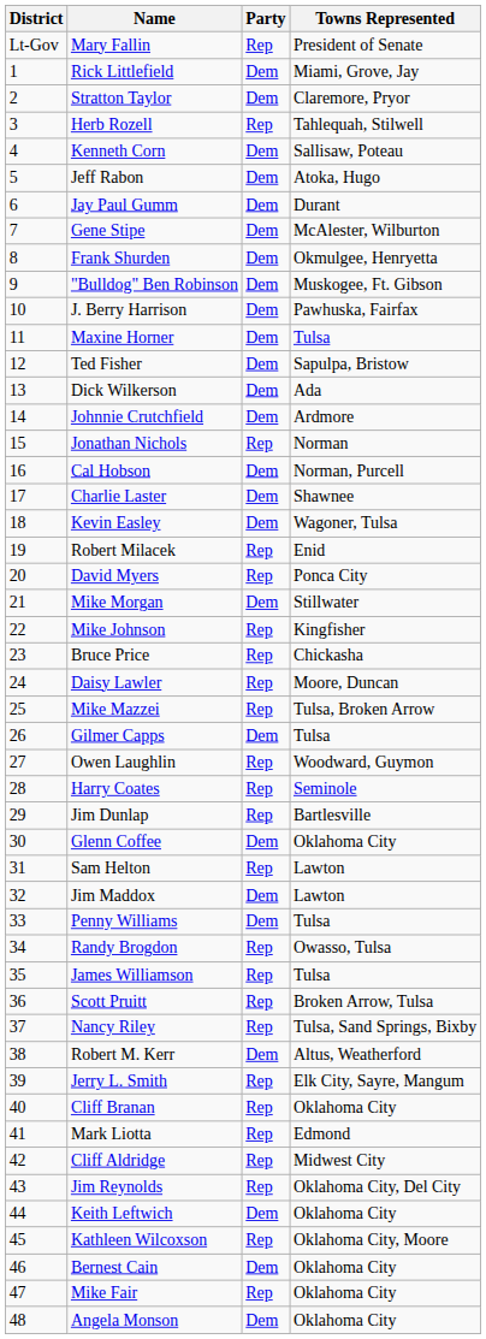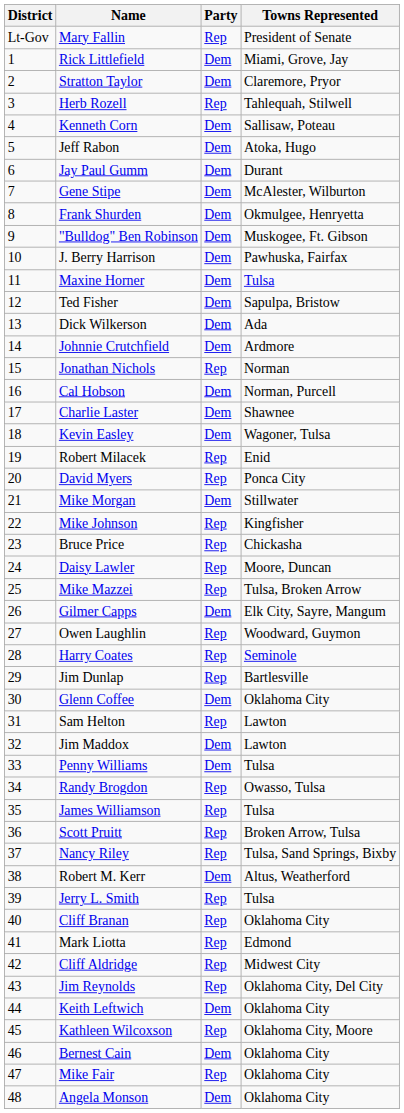 <table class="wikitable sortable">
 <tr>
 <th>District</th>
 <th>Name</th>
 <th>Party</th>
 <th>Towns Represented</th>
 </tr>
 <tr>
 <td>Lt-Gov</td>
 <td><a href='#'>Mary Fallin</a></td>
 <td><a href='#'>Rep</a></td>
 <td>President of Senate</td>
 </tr>
 <tr>
 <td>1</td>
 <td><a href='#'>Rick Littlefield</a></td>
 <td><a href='#'>Dem</a></td>
 <td>Miami, Grove, Jay</td>
 </tr>
 <tr>
 <td>2</td>
 <td><a href='#'>Stratton Taylor</a></td>
 <td><a href='#'>Dem</a></td>
 <td>Claremore, Pryor</td>
 </tr>
 <tr>
 <td>3</td>
 <td><a href='#'>Herb Rozell</a></td>
 <td><a href='#'>Rep</a></td>
 <td>Tahlequah, Stilwell</td>
 </tr>
 <tr>
 <td>4</td>
 <td><a href='#'>Kenneth Corn</a></td>
 <td><a href='#'>Dem</a></td>
 <td>Sallisaw, Poteau</td>
 </tr>
 <tr>
 <td>5</td>
 <td>Jeff Rabon</td>
 <td><a href='#'>Dem</a></td>
 <td>Atoka, Hugo</td>
 </tr>
 <tr>
 <td>6</td>
 <td><a href='#'>Jay Paul Gumm</a></td>
 <td><a href='#'>Dem</a></td>
 <td>Durant</td>
 </tr>
 <tr>
 <td>7</td>
 <td><a href='#'>Gene Stipe</a></td>
 <td><a href='#'>Dem</a></td>
 <td>McAlester, Wilburton</td>
 </tr>
 <tr>
 <td>8</td>
 <td><a href='#'>Frank Shurden</a></td>
 <td><a href='#'>Dem</a></td>
 <td>Okmulgee, Henryetta</td>
 </tr>
 <tr>
 <td>9</td>
 <td><a href='#'>"Bulldog" Ben Robinson</a></td>
 <td><a href='#'>Dem</a></td>
 <td>Muskogee, Ft. Gibson</td>
 </tr>
 <tr>
 <td>10</td>
 <td>J. Berry Harrison</td>
 <td><a href='#'>Dem</a></td>
 <td>Pawhuska, Fairfax</td>
 </tr>
 <tr>
 <td>11</td>
 <td><a href='#'>Maxine Horner</a></td>
 <td><a href='#'>Dem</a></td>
 <td><a href='#'>Tulsa</a></td>
 </tr>
 <tr>
 <td>12</td>
 <td>Ted Fisher</td>
 <td><a href='#'>Dem</a></td>
 <td>Sapulpa, Bristow</td>
 </tr>
 <tr>
 <td>13</td>
 <td>Dick Wilkerson</td>
 <td><a href='#'>Dem</a></td>
 <td>Ada</td>
 </tr>
 <tr>
 <td>14</td>
 <td><a href='#'>Johnnie Crutchfield</a></td>
 <td><a href='#'>Dem</a></td>
 <td>Ardmore</td>
 </tr>
 <tr>
 <td>15</td>
 <td><a href='#'>Jonathan Nichols</a></td>
 <td><a href='#'>Rep</a></td>
 <td>Norman</td>
 </tr>
 <tr>
 <td>16</td>
 <td><a href='#'>Cal Hobson</a></td>
 <td><a href='#'>Dem</a></td>
 <td>Norman, Purcell</td>
 </tr>
 <tr>
 <td>17</td>
 <td><a href='#'>Charlie Laster</a></td>
 <td><a href='#'>Dem</a></td>
 <td>Shawnee</td>
 </tr>
 <tr>
 <td>18</td>
 <td><a href='#'>Kevin Easley</a></td>
 <td><a href='#'>Dem</a></td>
 <td>Wagoner, Tulsa</td>
 </tr>
 <tr>
 <td>19</td>
 <td>Robert Milacek</td>
 <td><a href='#'>Rep</a></td>
 <td>Enid</td>
 </tr>
 <tr>
 <td>20</td>
 <td><a href='#'>David Myers</a></td>
 <td><a href='#'>Rep</a></td>
 <td>Ponca City</td>
 </tr>
 <tr>
 <td>21</td>
 <td><a href='#'>Mike Morgan</a></td>
 <td><a href='#'>Dem</a></td>
 <td>Stillwater</td>
 </tr>
 <tr>
 <td>22</td>
 <td><a href='#'>Mike Johnson</a></td>
 <td><a href='#'>Rep</a></td>
 <td>Kingfisher</td>
 </tr>
 <tr>
 <td>23</td>
 <td>Bruce Price</td>
 <td><a href='#'>Rep</a></td>
 <td>Chickasha</td>
 </tr>
 <tr>
 <td>24</td>
 <td><a href='#'>Daisy Lawler</a></td>
 <td><a href='#'>Rep</a></td>
 <td>Moore, Duncan</td>
 </tr>
 <tr>
 <td>25</td>
 <td><a href='#'>Mike Mazzei</a></td>
 <td><a href='#'>Rep</a></td>
 <td>Tulsa, Broken Arrow</td>
 </tr>
 <tr>
 <td>26</td>
 <td><a href='#'>Gilmer Capps</a></td>
 <td><a href='#'>Dem</a></td>
-<td>Tulsa</td>
+<td>Elk City, Sayre, Mangum</td>
 </tr>
 <tr>
 <td>27</td>
 <td>Owen Laughlin</td>
 <td><a href='#'>Rep</a></td>
 <td>Woodward, Guymon</td>
 </tr>
 <tr>
 <td>28</td>
 <td><a href='#'>Harry Coates</a></td>
 <td><a href='#'>Rep</a></td>
 <td><a href='#'>Seminole</a></td>
 </tr>
 <tr>
 <td>29</td>
 <td>Jim Dunlap</td>
 <td><a href='#'>Rep</a></td>
 <td>Bartlesville</td>
 </tr>
 <tr>
 <td>30</td>
 <td><a href='#'>Glenn Coffee</a></td>
 <td><a href='#'>Dem</a></td>
 <td>Oklahoma City</td>
 </tr>
 <tr>
 <td>31</td>
 <td>Sam Helton</td>
 <td><a href='#'>Rep</a></td>
 <td>Lawton</td>
 </tr>
 <tr>
 <td>32</td>
 <td>Jim Maddox</td>
 <td><a href='#'>Dem</a></td>
 <td>Lawton</td>
 </tr>
 <tr>
 <td>33</td>
 <td><a href='#'>Penny Williams</a></td>
 <td><a href='#'>Dem</a></td>
 <td>Tulsa</td>
 </tr>
 <tr>
 <td>34</td>
 <td><a href='#'>Randy Brogdon</a></td>
 <td><a href='#'>Rep</a></td>
 <td>Owasso, Tulsa</td>
 </tr>
 <tr>
 <td>35</td>
 <td><a href='#'>James Williamson</a></td>
 <td><a href='#'>Rep</a></td>
 <td>Tulsa</td>
 </tr>
 <tr>
 <td>36</td>
 <td><a href='#'>Scott Pruitt</a></td>
 <td><a href='#'>Rep</a></td>
 <td>Broken Arrow, Tulsa</td>
 </tr>
 <tr>
 <td>37</td>
 <td><a href='#'>Nancy Riley</a></td>
 <td><a href='#'>Rep</a></td>
 <td>Tulsa, Sand Springs, Bixby</td>
 </tr>
 <tr>
 <td>38</td>
 <td>Robert M. Kerr</td>
 <td><a href='#'>Dem</a></td>
 <td>Altus, Weatherford</td>
 </tr>
 <tr>
 <td>39</td>
 <td><a href='#'>Jerry L. Smith</a></td>
 <td><a href='#'>Rep</a></td>
-<td>Elk City, Sayre, Mangum</td>
+<td>Tulsa</td>
 </tr>
 <tr>
 <td>40</td>
 <td><a href='#'>Cliff Branan</a></td>
 <td><a href='#'>Rep</a></td>
 <td>Oklahoma City</td>
 </tr>
 <tr>
 <td>41</td>
 <td>Mark Liotta</td>
 <td><a href='#'>Rep</a></td>
 <td>Edmond</td>
 </tr>
 <tr>
 <td>42</td>
 <td><a href='#'>Cliff Aldridge</a></td>
 <td><a href='#'>Rep</a></td>
 <td>Midwest City</td>
 </tr>
 <tr>
 <td>43</td>
 <td><a href='#'>Jim Reynolds</a></td>
 <td><a href='#'>Rep</a></td>
 <td>Oklahoma City, Del City</td>
 </tr>
 <tr>
 <td>44</td>
 <td><a href='#'>Keith Leftwich</a></td>
 <td><a href='#'>Dem</a></td>
 <td>Oklahoma City</td>
 </tr>
 <tr>
 <td>45</td>
 <td><a href='#'>Kathleen Wilcoxson</a></td>
 <td><a href='#'>Rep</a></td>
 <td>Oklahoma City, Moore</td>
 </tr>
 <tr>
 <td>46</td>
 <td><a href='#'>Bernest Cain</a></td>
 <td><a href='#'>Dem</a></td>
 <td>Oklahoma City</td>
 </tr>
 <tr>
 <td>47</td>
 <td><a href='#'>Mike Fair</a></td>
 <td><a href='#'>Rep</a></td>
 <td>Oklahoma City</td>
 </tr>
 <tr>
 <td>48</td>
 <td><a href='#'>Angela Monson</a></td>
 <td><a href='#'>Dem</a></td>
 <td>Oklahoma City</td>
 </tr>
 </table>
